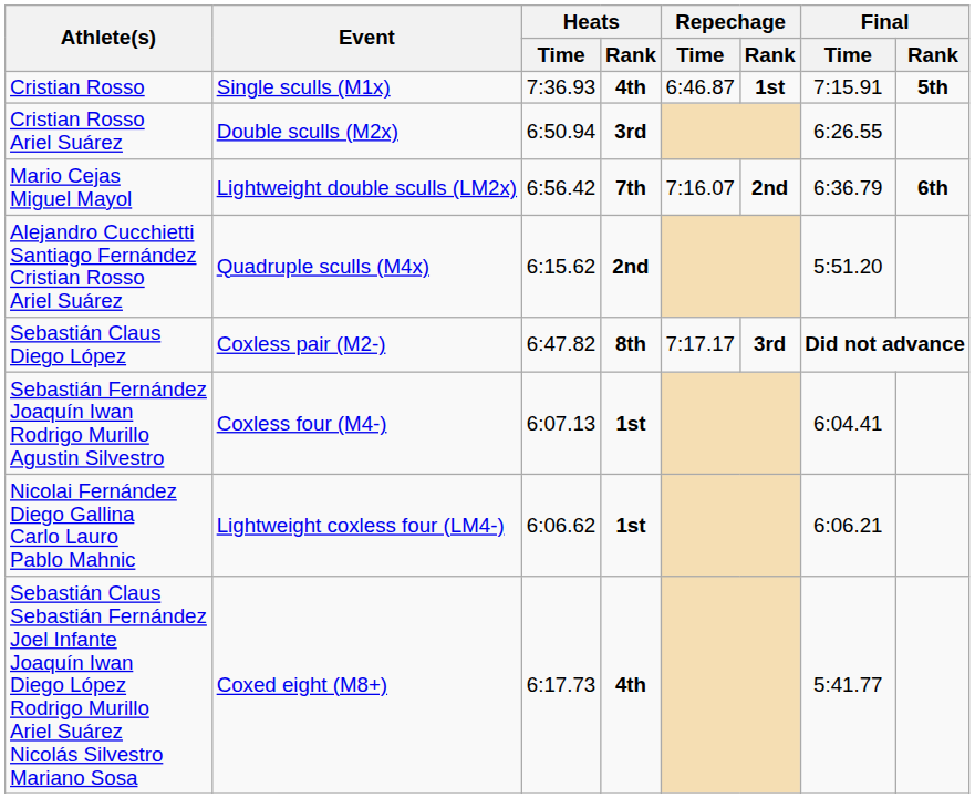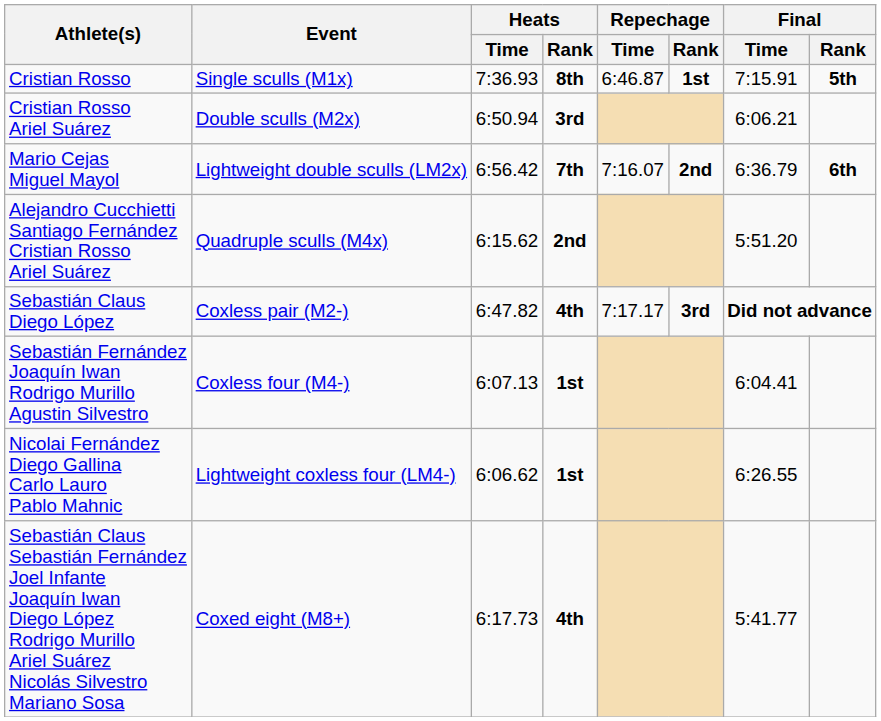 <table class="wikitable" border="1" style="font-size:90%">
 <tr>
 <th rowspan=2>Athlete(s)</th>
 <th rowspan=2>Event</th>
 <th colspan=2>Heats</th>
 <th colspan=2>Repechage</th>
 <th colspan=2>Final</th>
 </tr>
 <tr>
 <th>Time</th>
 <th>Rank</th>
 <th>Time</th>
 <th>Rank</th>
 <th>Time</th>
 <th>Rank</th>
 </tr>
 <tr>
 <td><a href='#'>Cristian Rosso</a></td>
 <td><a href='#'>Single sculls (M1x)</a></td>
 <td align=center>7:36.93</td>
-<td align=center><strong>4th</strong></td>
+<td align=center><strong>8th</strong></td>
 <td align=center>6:46.87</td>
 <td align=center><strong>1st</strong></td>
 <td align=center>7:15.91</td>
 <td align=center><strong>5th</strong></td>
 </tr>
 <tr>
 <td><a href='#'>Cristian Rosso</a><br><a href='#'>Ariel Suárez</a></td>
 <td><a href='#'>Double sculls (M2x)</a></td>
 <td align=center>6:50.94</td>
 <td align=center><strong>3rd</strong></td>
 <td align="center" colspan="2" bgcolor=wheat></td>
-<td align=center>6:26.55</td>
+<td align=center>6:06.21</td>
 <td align=center></td>
 </tr>
 <tr>
 <td><a href='#'>Mario Cejas</a><br><a href='#'>Miguel Mayol</a></td>
 <td><a href='#'>Lightweight double sculls (LM2x)</a></td>
 <td align=center>6:56.42</td>
 <td align=center><strong>7th</strong></td>
 <td align=center>7:16.07</td>
 <td align=center><strong>2nd</strong></td>
 <td align=center>6:36.79</td>
 <td align=center><strong>6th</strong></td>
 </tr>
 <tr>
 <td><a href='#'>Alejandro Cucchietti</a><br><a href='#'>Santiago Fernández</a><br><a href='#'>Cristian Rosso</a><br><a href='#'>Ariel Suárez</a></td>
 <td><a href='#'>Quadruple sculls (M4x)</a></td>
 <td align=center>6:15.62</td>
 <td align=center><strong>2nd</strong></td>
 <td align="center" colspan="2" bgcolor=wheat></td>
 <td align=center>5:51.20</td>
 <td align=center></td>
 </tr>
 <tr>
 <td><a href='#'>Sebastián Claus</a><br><a href='#'>Diego López</a></td>
 <td><a href='#'>Coxless pair (M2-)</a></td>
 <td align=center>6:47.82</td>
-<td align=center><strong>8th</strong></td>
+<td align=center><strong>4th</strong></td>
 <td align=center>7:17.17</td>
 <td align=center><strong>3rd</strong></td>
 <td align="center" colspan="7"><strong>Did not advance</strong></td>
 </tr>
 <tr>
 <td><a href='#'>Sebastián Fernández</a><br><a href='#'>Joaquín Iwan</a><br><a href='#'>Rodrigo Murillo</a><br><a href='#'>Agustin Silvestro</a></td>
 <td><a href='#'>Coxless four (M4-)</a></td>
 <td align=center>6:07.13</td>
 <td align=center><strong>1st</strong></td>
 <td align="center" colspan="2" bgcolor=wheat></td>
 <td align=center>6:04.41</td>
 <td align=center></td>
 </tr>
 <tr>
 <td><a href='#'>Nicolai Fernández</a><br><a href='#'>Diego Gallina</a><br><a href='#'>Carlo Lauro</a><br><a href='#'>Pablo Mahnic</a></td>
 <td><a href='#'>Lightweight coxless four (LM4-)</a></td>
 <td align=center>6:06.62</td>
 <td align=center><strong>1st</strong></td>
 <td align="center" colspan="2" bgcolor=wheat></td>
-<td align=center>6:06.21</td>
+<td align=center>6:26.55</td>
 <td align=center></td>
 </tr>
 <tr>
 <td><a href='#'>Sebastián Claus</a><br><a href='#'>Sebastián Fernández</a><br><a href='#'>Joel Infante</a><br><a href='#'>Joaquín Iwan</a><br><a href='#'>Diego López</a><br><a href='#'>Rodrigo Murillo</a><br><a href='#'>Ariel Suárez</a><br><a href='#'>Nicolás Silvestro</a><br><a href='#'>Mariano Sosa</a></td>
 <td><a href='#'>Coxed eight (M8+)</a></td>
 <td align=center>6:17.73</td>
 <td align=center><strong>4th</strong></td>
 <td align="center" colspan="2" bgcolor=wheat></td>
 <td align=center>5:41.77</td>
 <td align=center></td>
 </tr>
 </table>
